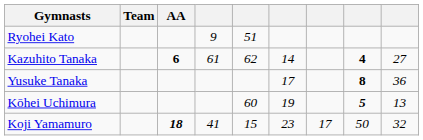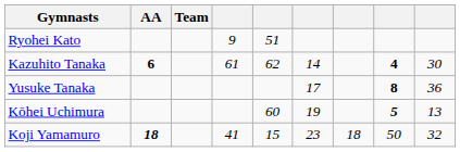 <table class="wikitable sortable collapsible autocollapse plainrowheaders" style="text-align:center; font-size:95%;">
 <tr>
 <th width=28% class=unsortable>Gymnasts</th>
+<th width=9% class=unsortable>AA</th>
 <th width=9% class=unsortable>Team</th>
-<th width=9% class=unsortable>AA</th>
 <th width=9% class=unsortable></th>
 <th width=9% class=unsortable></th>
 <th width=9% class=unsortable></th>
 <th width=9% class=unsortable></th>
 <th width=9% class=unsortable></th>
 <th width=9% class=unsortable></th>
 </tr>
 <tr>
 <td align=left><a href='#'>Ryohei Kato</a></td>
 <td></td>
 <td></td>
 <td><em>9</em></td>
 <td><em>51</em></td>
 <td></td>
 <td></td>
 <td></td>
 <td></td>
 </tr>
 <tr>
 <td align=left><a href='#'>Kazuhito Tanaka</a></td>
+<td><strong>6</strong></td>
 <td></td>
-<td><strong>6</strong></td>
 <td><em>61</em></td>
 <td><em>62</em></td>
 <td><em>14</em></td>
 <td></td>
 <td><strong>4</strong></td>
-<td><em>27</em></td>
+<td><em>30</em></td>
 </tr>
 <tr>
 <td align=left><a href='#'>Yusuke Tanaka</a></td>
 <td></td>
 <td></td>
 <td></td>
 <td></td>
 <td><em>17</em></td>
 <td></td>
 <td><strong>8</strong></td>
 <td><em>36</em></td>
 </tr>
 <tr>
 <td align=left><a href='#'>Kōhei Uchimura</a></td>
 <td></td>
 <td></td>
 <td></td>
 <td><em>60</em></td>
 <td><em>19</em></td>
 <td></td>
 <td><strong><em>5</em></strong></td>
 <td><em>13</em></td>
 </tr>
 <tr>
 <td align=left><a href='#'>Koji Yamamuro</a></td>
+<td><strong><em>18</em></strong></td>
 <td></td>
-<td><strong><em>18</em></strong></td>
 <td><em>41</em></td>
 <td><em>15</em></td>
 <td><em>23</em></td>
-<td><em>17</em></td>
+<td><em>18</em></td>
 <td><em>50</em></td>
 <td><em>32</em></td>
 </tr>
 </table>
